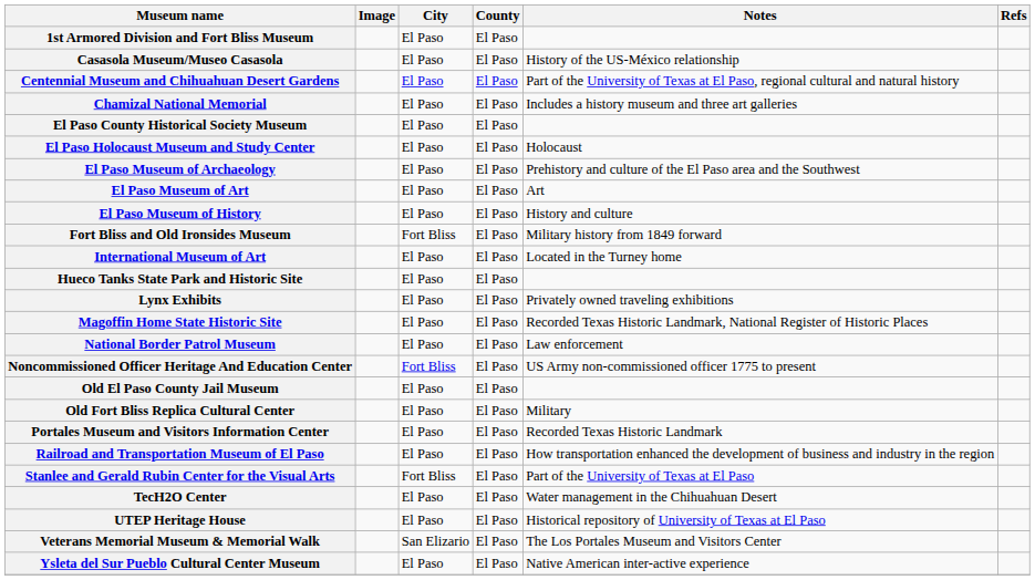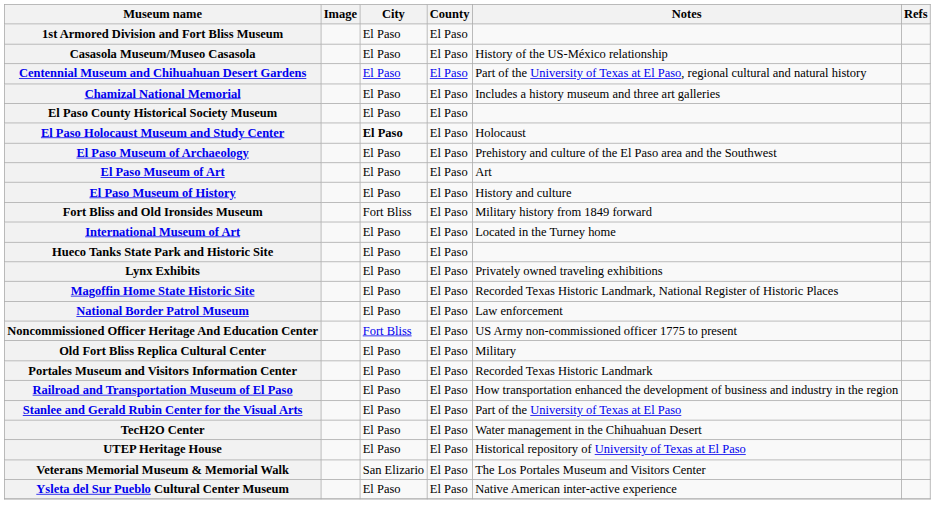 <table class="wikitable sortable plainrowheaders">
 <tr>
 <th scope="col">Museum name</th>
 <th scope="col"  class="unsortable">Image</th>
 <th scope="col">City</th>
 <th scope="col">County</th>
 <th scope="col">Notes</th>
 <th scope="col" class="unsortable">Refs</th>
 </tr>
 <tr>
 <th scope="row">1st Armored Division and Fort Bliss Museum</th>
 <td></td>
 <td>El Paso</td>
 <td>El Paso</td>
 <td></td>
 <td align="center"></td>
 </tr>
 <tr>
 <th scope="row">Casasola Museum/Museo Casasola</th>
 <td></td>
 <td>El Paso</td>
 <td>El Paso</td>
 <td>History of the US-México relationship</td>
 <td align="center"></td>
 </tr>
 <tr>
 <th scope="row"><a href='#'>Centennial Museum and Chihuahuan Desert Gardens</a></th>
 <td></td>
 <td><a href='#'>El Paso</a></td>
 <td><a href='#'>El Paso</a></td>
 <td>Part of the <a href='#'>University of Texas at El Paso</a>, regional cultural and natural history</td>
 <td align="center"></td>
 </tr>
 <tr>
 <th scope="row"><a href='#'>Chamizal National Memorial</a></th>
 <td></td>
 <td>El Paso</td>
 <td>El Paso</td>
 <td>Includes a history museum and three art galleries</td>
 <td align="center"></td>
 </tr>
 <tr>
 <th scope="row">El Paso County Historical Society Museum</th>
 <td></td>
 <td>El Paso</td>
 <td>El Paso</td>
 <td></td>
 <td align="center"></td>
 </tr>
 <tr>
 <th scope="row"><a href='#'>El Paso Holocaust Museum and Study Center</a></th>
 <td></td>
-<td>El Paso</td>
+<td><strong>El Paso</strong></td>
 <td>El Paso</td>
 <td>Holocaust</td>
 <td align="center"></td>
 </tr>
 <tr>
 <th scope="row"><a href='#'>El Paso Museum of Archaeology</a></th>
 <td></td>
 <td>El Paso</td>
 <td>El Paso</td>
 <td>Prehistory and culture of the El Paso area and the Southwest</td>
 <td align="center"></td>
 </tr>
 <tr>
 <th scope="row"><a href='#'>El Paso Museum of Art</a></th>
 <td></td>
 <td>El Paso</td>
 <td>El Paso</td>
 <td>Art</td>
 <td align="center"></td>
 </tr>
 <tr>
 <th scope="row"><a href='#'>El Paso Museum of History</a></th>
 <td></td>
 <td>El Paso</td>
 <td>El Paso</td>
 <td>History and culture</td>
 <td align="center"></td>
 </tr>
 <tr>
 <th scope="row">Fort Bliss and Old Ironsides Museum</th>
 <td></td>
 <td>Fort Bliss</td>
 <td>El Paso</td>
 <td>Military history from 1849 forward</td>
 <td align="center"></td>
 </tr>
 <tr>
 <th scope="row"><a href='#'>International Museum of Art</a></th>
 <td></td>
 <td>El Paso</td>
 <td>El Paso</td>
 <td>Located in the Turney home</td>
 <td align="center"></td>
 </tr>
 <tr>
 <th scope="row">Hueco Tanks State Park and Historic Site</th>
 <td></td>
 <td>El Paso</td>
 <td>El Paso</td>
 <td></td>
 <td align="center"></td>
 </tr>
 <tr>
 <th scope="row">Lynx Exhibits</th>
 <td></td>
 <td>El Paso</td>
 <td>El Paso</td>
 <td>Privately owned traveling  exhibitions</td>
 <td align="center"></td>
 </tr>
 <tr>
 <th scope="row"><a href='#'>Magoffin Home State Historic Site</a></th>
 <td></td>
 <td>El Paso</td>
 <td>El Paso</td>
 <td>Recorded Texas Historic Landmark, National Register of Historic Places</td>
 <td align="center"></td>
 </tr>
 <tr>
 <th scope="row"><a href='#'>National Border Patrol Museum</a></th>
 <td></td>
 <td>El Paso</td>
 <td>El Paso</td>
 <td>Law enforcement</td>
 <td align="center"></td>
 </tr>
 <tr>
 <th scope="row">Noncommissioned Officer Heritage And Education Center</th>
 <td></td>
 <td><a href='#'>Fort Bliss</a></td>
 <td>El Paso</td>
 <td>US Army non-commissioned officer 1775 to present</td>
 <td align="center"></td>
 </tr>
 <tr>
-<th scope="row">Old El Paso County Jail Museum</th>
-<td></td>
-<td>El Paso</td>
-<td>El Paso</td>
-<td></td>
-<td align="center"></td>
-</tr>
-<tr>
 <th scope="row">Old Fort Bliss Replica Cultural Center</th>
 <td></td>
 <td>El Paso</td>
 <td>El Paso</td>
 <td>Military</td>
 <td align="center"></td>
 </tr>
 <tr>
 <th scope="row">Portales Museum and Visitors Information Center</th>
 <td></td>
 <td>El Paso</td>
 <td>El Paso</td>
 <td>Recorded Texas Historic Landmark</td>
 <td align="center"></td>
 </tr>
 <tr>
 <th scope="row"><a href='#'>Railroad and Transportation Museum of El Paso</a></th>
 <td></td>
 <td>El Paso</td>
 <td>El Paso</td>
 <td>How transportation enhanced the development of business and industry in the region</td>
 <td align="center"></td>
 </tr>
 <tr>
 <th scope="row"><a href='#'>Stanlee and Gerald Rubin Center for the Visual Arts</a></th>
 <td></td>
-<td>Fort Bliss</td>
+<td>El Paso</td>
 <td>El Paso</td>
 <td>Part of the <a href='#'>University of Texas at El Paso</a></td>
 <td align="center"></td>
 </tr>
 <tr>
 <th scope="row">TecH2O Center</th>
 <td></td>
 <td>El Paso</td>
 <td>El Paso</td>
 <td>Water management in the Chihuahuan Desert</td>
 <td align="center"></td>
 </tr>
 <tr>
 <th scope="row">UTEP Heritage House</th>
 <td></td>
 <td>El Paso</td>
 <td>El Paso</td>
 <td>Historical repository of <a href='#'>University of Texas at El Paso</a></td>
 <td align="center"></td>
 </tr>
 <tr>
 <th scope="row">Veterans Memorial Museum & Memorial Walk</th>
 <td></td>
 <td>San Elizario</td>
 <td>El Paso</td>
 <td>The Los Portales Museum and Visitors Center</td>
 <td align="center"></td>
 </tr>
 <tr>
 <th scope="row"><a href='#'>Ysleta del Sur Pueblo</a> Cultural Center Museum</th>
 <td></td>
 <td>El Paso</td>
 <td>El Paso</td>
 <td>Native American inter-active experience</td>
 <td align="center"></td>
 </tr>
 <tr>
 </tr>
 </table>
